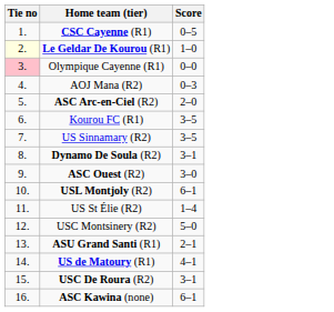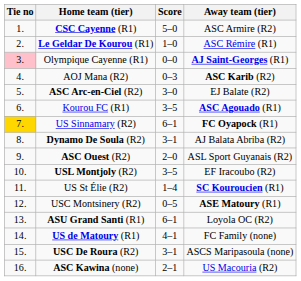 <table class="wikitable" style="text-align: center">
 <tr>
 <th>Tie no</th>
 <th>Home team (tier)</th>
 <th>Score</th>
+<th>Away team (tier)</th>
 </tr>
 <tr>
 <td>1.</td>
 <td> <strong><a href='#'>CSC Cayenne</a></strong> (R1)</td>
-<td>0–5</td>
+<td>5–0</td>
+<td>ASC Armire (R2) </td>
 </tr>
 <tr>
-<td style="background: lightyellow;">2.</td>
+<td>2.</td>
 <td> <strong><a href='#'>Le Geldar De Kourou</a></strong> (R1)</td>
 <td>1–0</td>
+<td><a href='#'>ASC Rémire</a> (R1) </td>
 </tr>
 <tr>
 <td style="background: pink;">3.</td>
 <td> Olympique Cayenne (R1)</td>
 <td>0–0 </td>
+<td><strong><a href='#'>AJ Saint-Georges</a></strong> (R1) </td>
 </tr>
 <tr>
 <td>4.</td>
 <td> AOJ Mana (R2)</td>
 <td>0–3</td>
+<td><strong>ASC Karib</strong> (R2) </td>
 </tr>
 <tr>
 <td>5.</td>
 <td> <strong>ASC Arc-en-Ciel</strong> (R2)</td>
-<td>2–0</td>
+<td>3–0</td>
+<td>EJ Balate (R2) </td>
 </tr>
 <tr>
 <td>6.</td>
 <td> <a href='#'>Kourou FC</a> (R1)</td>
 <td>3–5</td>
+<td><strong><a href='#'>ASC Agouado</a></strong> (R1) </td>
 </tr>
 <tr>
-<td>7.</td>
+<td style="background: gold;">7.</td>
 <td> <a href='#'>US Sinnamary</a> (R2)</td>
-<td>3–5 </td>
+<td>6–1</td>
+<td><strong>FC Oyapock</strong> (R1) </td>
 </tr>
 <tr>
 <td>8.</td>
 <td> <strong>Dynamo De Soula</strong> (R2)</td>
 <td>3–1</td>
+<td>AJ Balata Abriba (R2) </td>
 </tr>
 <tr>
 <td>9.</td>
 <td> <strong>ASC Ouest</strong> (R2)</td>
-<td>3–0</td>
+<td>2–0</td>
+<td>ASL Sport Guyanais (R2) </td>
 </tr>
 <tr>
 <td>10.</td>
 <td> <strong>USL Montjoly</strong> (R2)</td>
-<td>6–1</td>
+<td>3–5 </td>
+<td>EF Iracoubo (R2) </td>
 </tr>
 <tr>
 <td>11.</td>
 <td> US St Élie (R2)</td>
 <td>1–4</td>
+<td><strong><a href='#'>SC Kouroucien</a></strong> (R1) </td>
 </tr>
 <tr>
 <td>12.</td>
 <td> USC Montsinery (R2)</td>
-<td>5–0</td>
+<td>0–5</td>
+<td><strong>ASE Matoury</strong> (R1) </td>
 </tr>
 <tr>
 <td>13.</td>
 <td> <strong>ASU Grand Santi</strong> (R1)</td>
-<td>2–1</td>
+<td>6–1</td>
+<td>Loyola OC (R2) </td>
 </tr>
 <tr>
 <td>14.</td>
 <td> <strong><a href='#'>US de Matoury</a></strong> (R1)</td>
 <td>4–1</td>
+<td>FC Family (none) </td>
 </tr>
 <tr>
 <td>15.</td>
 <td> <strong>USC De Roura</strong> (R2)</td>
 <td>3–1</td>
+<td>ASCS Maripasoula (none) </td>
 </tr>
 <tr>
 <td>16.</td>
 <td> <strong>ASC Kawina</strong> (none)</td>
-<td>6–1</td>
+<td>2–1</td>
+<td><a href='#'>US Macouria</a> (R2) </td>
 </tr>
 </table>
